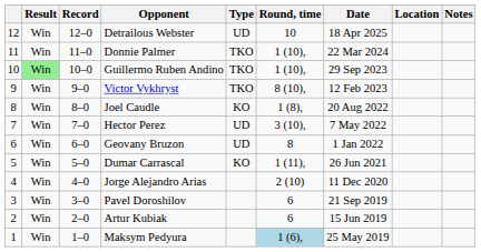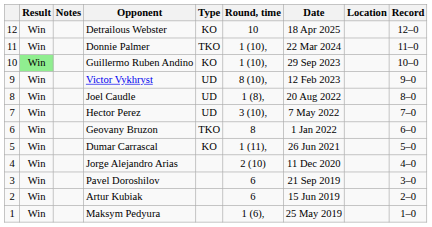 <table class="wikitable" style="text-align:center">
 <tr>
 <th></th>
 <th>Result</th>
-<th>Record</th>
+<th>Notes</th>
 <th>Opponent</th>
 <th>Type</th>
 <th>Round, time</th>
 <th>Date</th>
 <th>Location</th>
-<th>Notes</th>
+<th>Record</th>
 </tr>
 <tr>
 <td>12</td>
 <td>Win</td>
-<td>12–0</td>
+<td></td>
 <td style="text-align:left;">Detrailous Webster</td>
-<td>UD</td>
+<td>KO</td>
 <td>10</td>
 <td>18 Apr 2025</td>
 <td style="text-align:left;"></td>
-<td></td>
+<td>12–0</td>
 </tr>
 <tr>
 <td>11</td>
 <td>Win</td>
-<td>11–0</td>
+<td></td>
 <td style="text-align:left;">Donnie Palmer</td>
 <td>TKO</td>
 <td>1 (10), </td>
 <td>22 Mar 2024</td>
 <td style="text-align:left;"></td>
-<td></td>
+<td>11–0</td>
 </tr>
 <tr>
 <td>10</td>
 <td style="background: lightgreen;">Win</td>
-<td>10–0</td>
+<td></td>
 <td style="text-align:left;">Guillermo Ruben Andino</td>
-<td>TKO</td>
+<td>KO</td>
 <td>1 (10), </td>
 <td>29 Sep 2023</td>
 <td style="text-align:left;"></td>
-<td></td>
+<td>10–0</td>
 </tr>
 <tr>
 <td>9</td>
 <td>Win</td>
-<td>9–0</td>
+<td style="text-align:left;"></td>
 <td style="text-align:left;"><a href='#'>Victor Vykhryst</a></td>
-<td>TKO</td>
+<td>UD</td>
 <td>8 (10), </td>
 <td>12 Feb 2023</td>
 <td style="text-align:left;"></td>
-<td style="text-align:left;"></td>
+<td>9–0</td>
 </tr>
 <tr>
 <td>8</td>
 <td>Win</td>
-<td>8–0</td>
+<td></td>
 <td style="text-align:left;">Joel Caudle</td>
-<td>KO</td>
+<td>UD</td>
 <td>1 (8), </td>
 <td>20 Aug 2022</td>
 <td style="text-align:left;"></td>
-<td></td>
+<td>8–0</td>
 </tr>
 <tr>
 <td>7</td>
 <td>Win</td>
-<td>7–0</td>
+<td style="text-align:left;"></td>
 <td style="text-align:left;">Hector Perez</td>
 <td>UD</td>
 <td>3 (10), </td>
 <td>7 May 2022</td>
 <td style="text-align:left;"></td>
-<td style="text-align:left;"></td>
+<td>7–0</td>
 </tr>
 <tr>
 <td>6</td>
 <td>Win</td>
-<td>6–0</td>
+<td></td>
 <td style="text-align:left;">Geovany Bruzon</td>
-<td>UD</td>
+<td>TKO</td>
 <td>8</td>
 <td>1 Jan 2022</td>
 <td style="text-align:left;"></td>
-<td></td>
+<td>6–0</td>
 </tr>
 <tr>
 <td>5</td>
 <td>Win</td>
-<td>5–0</td>
+<td style="text-align:left;"></td>
 <td style="text-align:left;">Dumar Carrascal</td>
 <td>KO</td>
 <td>1 (11), </td>
 <td>26 Jun 2021</td>
 <td style="text-align:left;"></td>
-<td style="text-align:left;"></td>
+<td>5–0</td>
 </tr>
 <tr>
 <td>4</td>
 <td>Win</td>
-<td>4–0</td>
+<td style="text-align:left;"></td>
 <td style="text-align:left;">Jorge Alejandro Arias</td>
 <td></td>
 <td>2 (10)</td>
 <td>11 Dec 2020</td>
 <td style="text-align:left;"></td>
-<td style="text-align:left;"></td>
+<td>4–0</td>
 </tr>
 <tr>
 <td>3</td>
 <td>Win</td>
-<td>3–0</td>
+<td></td>
 <td style="text-align:left;">Pavel Doroshilov</td>
 <td></td>
 <td>6</td>
 <td>21 Sep 2019</td>
 <td style="text-align:left;"></td>
-<td></td>
+<td>3–0</td>
 </tr>
 <tr>
 <td>2</td>
 <td>Win</td>
-<td>2–0</td>
+<td></td>
 <td style="text-align:left;">Artur Kubiak</td>
 <td></td>
 <td>6</td>
 <td>15 Jun 2019</td>
 <td style="text-align:left;"></td>
-<td></td>
+<td>2–0</td>
 </tr>
 <tr>
 <td>1</td>
 <td>Win</td>
-<td>1–0</td>
+<td></td>
 <td style="text-align:left;">Maksym Pedyura</td>
 <td></td>
-<td style="background: lightblue;">1 (6), </td>
+<td>1 (6), </td>
 <td>25 May 2019</td>
 <td style="text-align:left;"></td>
-<td></td>
+<td>1–0</td>
 </tr>
 </table>
